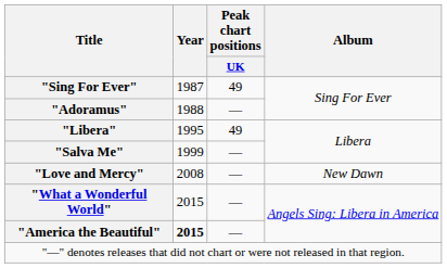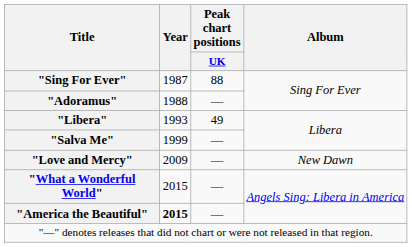 <table class="wikitable plainrowheaders" style="text-align:center;" border="1">
 <tr>
 <th scope="col" rowspan="2" style="width:12em;">Title</th>
 <th scope="col" rowspan="2">Year</th>
 <th scope="col" colspan="1">Peak chart positions</th>
 <th scope="col" rowspan="2">Album</th>
 </tr>
 <tr>
 <th scope="col" style="width:3em;font-size:90%;"><a href='#'>UK</a><br></th>
 </tr>
 <tr>
 <th scope="row">"Sing For Ever"</th>
 <td>1987</td>
-<td>49</td>
+<td>88</td>
 <td rowspan="2"><em>Sing For Ever</em></td>
 </tr>
 <tr>
 <th scope="row">"Adoramus"</th>
 <td>1988</td>
 <td>—</td>
 </tr>
 <tr>
 <th scope="row">"Libera"</th>
-<td>1995</td>
+<td>1993</td>
 <td>49</td>
 <td rowspan="2"><em>Libera</em></td>
 </tr>
 <tr>
 <th scope="row">"Salva Me"</th>
 <td>1999</td>
 <td>—</td>
 </tr>
 <tr>
 <th scope="row">"Love and Mercy"</th>
-<td>2008</td>
+<td>2009</td>
 <td>—</td>
 <td><em>New Dawn</em></td>
 </tr>
 <tr>
 <th scope="row">"<a href='#'>What a Wonderful World</a>"</th>
 <td>2015</td>
 <td>—</td>
 <td rowspan="2"><em><a href='#'>Angels Sing: Libera in America</a></em></td>
 </tr>
 <tr>
 <th scope="row">"America the Beautiful"</th>
 <td><strong>2015</strong></td>
 <td>—</td>
 </tr>
 <tr>
 <td colspan="4" style="font-size:90%">"—" denotes releases that did not chart or were not released in that region.</td>
 </tr>
 </table>
